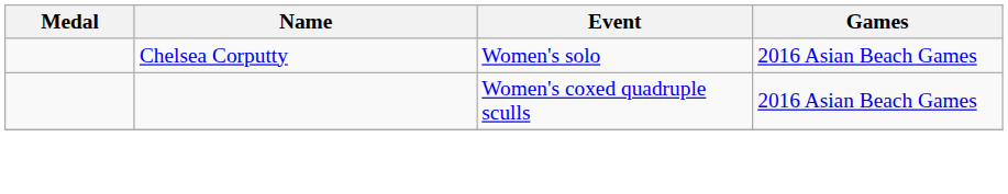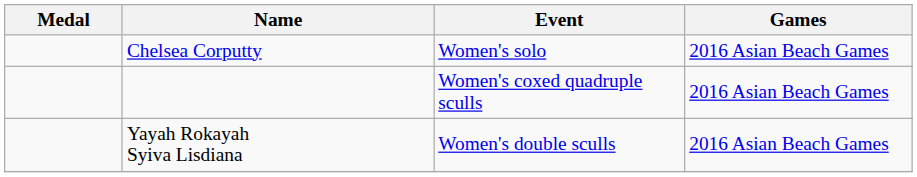 <table class="wikitable sortable" style="font-size:100%">
 <tr>
 <th width="90">Medal</th>
 <th width="250">Name</th>
 <th width="200">Event</th>
 <th width="180">Games</th>
 </tr>
 <tr>
 <td></td>
 <td><a href='#'>Chelsea Corputty</a></td>
 <td><a href='#'>Women's solo</a></td>
 <td><a href='#'>2016 Asian Beach Games</a></td>
 </tr>
 <tr>
 <td></td>
 <td></td>
 <td><a href='#'>Women's coxed quadruple sculls</a></td>
 <td><a href='#'>2016 Asian Beach Games</a></td>
 </tr>
 <tr>
+<td></td>
+<td>Yayah Rokayah<br> Syiva Lisdiana</td>
+<td><a href='#'>Women's double sculls</a></td>
+<td><a href='#'>2016 Asian Beach Games</a></td>
+</tr>
+<tr>
 </tr>
 </table>
